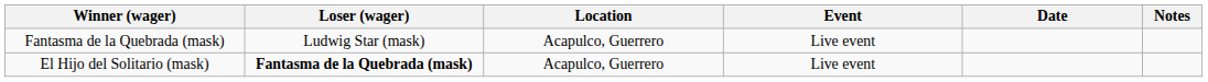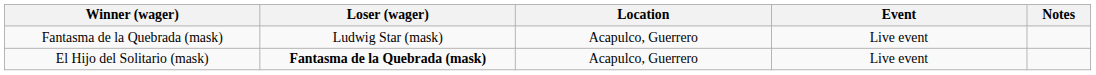 <table class="wikitable sortable" width=100%  style="text-align: center">
 <tr>
 <th width=20% scope="col">Winner (wager)</th>
 <th width=20% scope="col">Loser (wager)</th>
 <th width=20% scope="col">Location</th>
 <th width=20% scope="col">Event</th>
-<th width=15% scope="col">Date</th>
 <th class="unsortable" width=5% scope="col">Notes</th>
 </tr>
 <tr>
 <td>Fantasma de la Quebrada (mask)</td>
 <td>Ludwig Star (mask)</td>
 <td>Acapulco, Guerrero</td>
 <td>Live event</td>
 <td></td>
-<td></td>
 </tr>
 <tr>
 <td>El Hijo del Solitario (mask)</td>
 <td><strong>Fantasma de la Quebrada (mask)</strong></td>
 <td>Acapulco, Guerrero</td>
 <td>Live event</td>
 <td></td>
-<td></td>
 </tr>
 </table>
